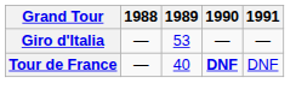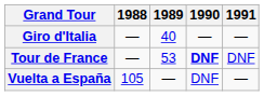 <table class="wikitable plainrowheaders">
 <tr>
 <th scope="col"><a href='#'>Grand Tour</a></th>
 <th scope="col">1988</th>
 <th scope="col">1989</th>
 <th scope="col">1990</th>
 <th scope="col">1991</th>
 </tr>
 <tr style="text-align:center;">
 <th scope="row"> <a href='#'>Giro d'Italia</a></th>
 <td>—</td>
-<td><a href='#'>53</a></td>
+<td><a href='#'>40</a></td>
 <td>—</td>
 <td>—</td>
 </tr>
 <tr style="text-align:center;">
 <th scope="row"> <a href='#'>Tour de France</a></th>
 <td>—</td>
-<td><a href='#'>40</a></td>
+<td><a href='#'>53</a></td>
 <td><strong><a href='#'>DNF</a></strong></td>
 <td><a href='#'>DNF</a></td>
 </tr>
+<tr style="text-align:center;">
+<th scope="row"> <a href='#'>Vuelta a España</a></th>
+<td><a href='#'>105</a></td>
+<td>—</td>
+<td><a href='#'>DNF</a></td>
+<td>—</td>
+</tr>
 </table>
